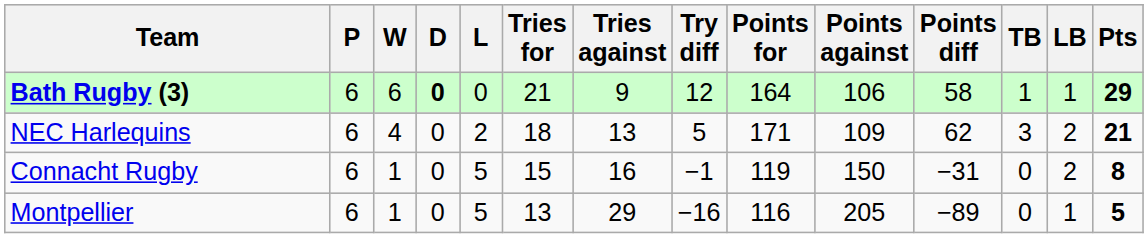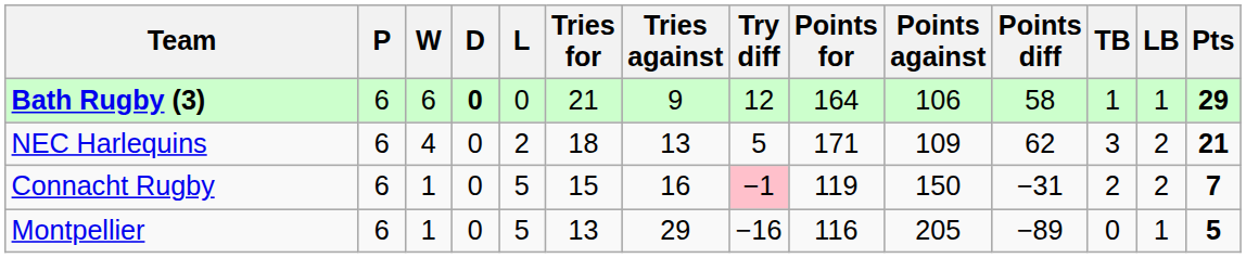 <table class="wikitable" style="text-align: center;">
 <tr>
 <th width="200">Team</th>
 <th width="20">P</th>
 <th width="20">W</th>
 <th width="20">D</th>
 <th width="20">L</th>
 <th width="20">Tries for</th>
 <th width="20">Tries against</th>
 <th width="20">Try diff</th>
 <th width="20">Points for</th>
 <th width="20">Points against</th>
 <th width="25">Points diff</th>
 <th width="20">TB</th>
 <th width="20">LB</th>
 <th width="20">Pts</th>
 </tr>
 <tr bgcolor="#ccffcc">
 <td align="left"> <strong><a href='#'>Bath Rugby</a> (3)</strong></td>
 <td>6</td>
 <td>6</td>
 <td><strong>0</strong></td>
 <td>0</td>
 <td>21</td>
 <td>9</td>
 <td>12</td>
 <td>164</td>
 <td>106</td>
 <td>58</td>
 <td>1</td>
 <td>1</td>
 <td><strong>29</strong></td>
 </tr>
 <tr>
 <td align="left"> <a href='#'>NEC Harlequins</a></td>
 <td>6</td>
 <td>4</td>
 <td>0</td>
 <td>2</td>
 <td>18</td>
 <td>13</td>
 <td>5</td>
 <td>171</td>
 <td>109</td>
 <td>62</td>
 <td>3</td>
 <td>2</td>
 <td><strong>21</strong></td>
 </tr>
 <tr>
 <td align="left"> <a href='#'>Connacht Rugby</a></td>
 <td>6</td>
 <td>1</td>
 <td>0</td>
 <td>5</td>
 <td>15</td>
 <td>16</td>
-<td>−1</td>
+<td style="background: pink;">−1</td>
 <td>119</td>
 <td>150</td>
 <td>−31</td>
-<td>0</td>
 <td>2</td>
-<td><strong>8</strong></td>
+<td>2</td>
+<td><strong>7</strong></td>
 </tr>
 <tr>
 <td align="left"> <a href='#'>Montpellier</a></td>
 <td>6</td>
 <td>1</td>
 <td>0</td>
 <td>5</td>
 <td>13</td>
 <td>29</td>
 <td>−16</td>
 <td>116</td>
 <td>205</td>
 <td>−89</td>
 <td>0</td>
 <td>1</td>
 <td><strong>5</strong></td>
 </tr>
 </table>
